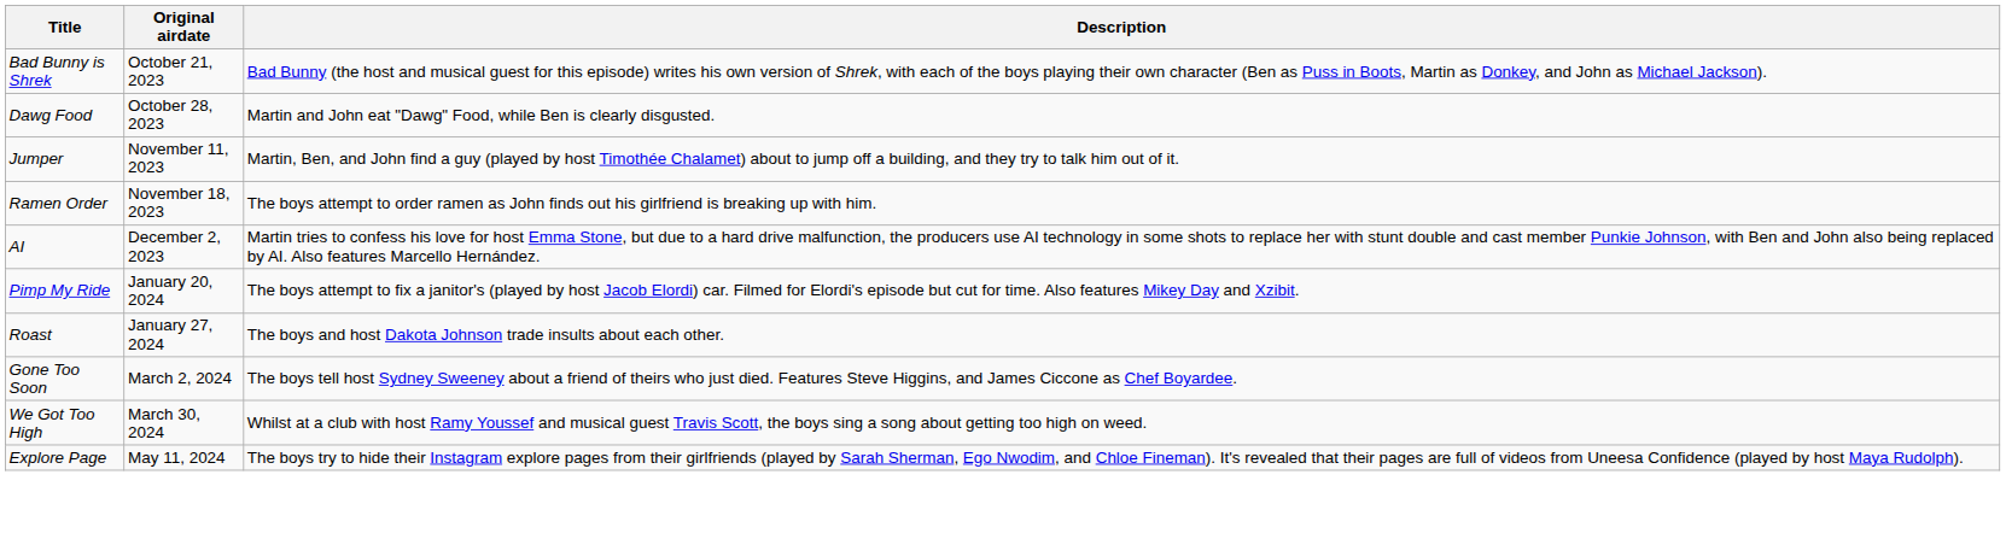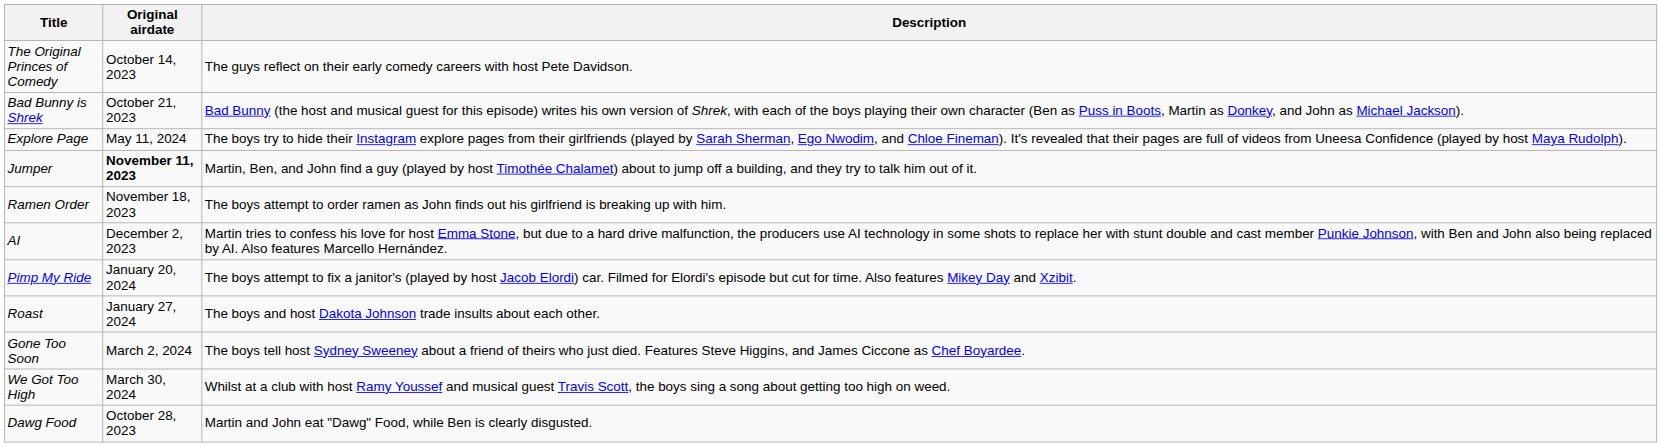 <table class="wikitable">
 <tr style="background:lightgrey;">
 <th style="width:110px;">Title</th>
 <th style="width:110px;">Original airdate</th>
 <th>Description</th>
 </tr>
 <tr>
+<td><em>The Original Princes of Comedy</em></td>
+<td>October 14, 2023</td>
+<td>The guys reflect on their early comedy careers with host Pete Davidson.</td>
+</tr>
+<tr>
 <td><em>Bad Bunny is <a href='#'>Shrek</a></em></td>
 <td>October 21, 2023</td>
 <td><a href='#'>Bad Bunny</a> (the host and musical guest for this episode) writes his own version of <em>Shrek</em>, with each of the boys playing their own character (Ben as <a href='#'>Puss in Boots</a>, Martin as <a href='#'>Donkey</a>, and John as <a href='#'>Michael Jackson</a>).</td>
 </tr>
 <tr>
-<td><em>Dawg Food</em></td>
-<td>October 28, 2023</td>
-<td>Martin and John eat "Dawg" Food, while Ben is clearly disgusted.</td>
+<td><em>Explore Page</em></td>
+<td>May 11, 2024</td>
+<td>The boys try to hide their <a href='#'>Instagram</a> explore pages from their girlfriends (played by <a href='#'>Sarah Sherman</a>, <a href='#'>Ego Nwodim</a>, and <a href='#'>Chloe Fineman</a>). It's revealed that their pages are full of videos from Uneesa  Confidence (played by host <a href='#'>Maya Rudolph</a>).</td>
 </tr>
 <tr>
 <td><em>Jumper</em></td>
-<td>November 11, 2023</td>
+<td><strong>November 11, 2023</strong></td>
 <td>Martin, Ben, and John find a guy (played by host <a href='#'>Timothée Chalamet</a>) about to jump off a building, and they try to talk him out of it.</td>
 </tr>
 <tr>
 <td><em>Ramen Order</em></td>
 <td>November 18, 2023</td>
 <td>The boys attempt to order ramen as John finds out his girlfriend is breaking up with him.</td>
 </tr>
 <tr>
 <td><em>AI</em></td>
 <td>December 2, 2023</td>
 <td>Martin tries to confess his love for host <a href='#'>Emma Stone</a>, but due to a hard drive malfunction, the producers use AI technology in some shots to replace her with stunt double and cast member <a href='#'>Punkie Johnson</a>, with Ben and John also being replaced by AI. Also features Marcello Hernández.</td>
 </tr>
 <tr>
 <td><em><a href='#'>Pimp My Ride</a></em></td>
 <td>January 20, 2024</td>
 <td>The boys attempt to fix a janitor's (played by host <a href='#'>Jacob Elordi</a>) car. Filmed for Elordi's episode but cut for time. Also features <a href='#'>Mikey Day</a> and <a href='#'>Xzibit</a>.</td>
 </tr>
 <tr>
 <td><em>Roast</em></td>
 <td>January 27, 2024</td>
 <td>The boys and host <a href='#'>Dakota Johnson</a> trade insults about each other.</td>
 </tr>
 <tr>
 <td><em>Gone Too Soon</em></td>
 <td>March 2, 2024</td>
 <td>The boys tell host <a href='#'>Sydney Sweeney</a> about a friend of theirs who just died. Features Steve Higgins, and James Ciccone as <a href='#'>Chef Boyardee</a>.</td>
 </tr>
 <tr>
 <td><em>We Got Too High</em></td>
 <td>March 30, 2024</td>
 <td>Whilst at a club with host <a href='#'>Ramy Youssef</a> and musical guest <a href='#'>Travis Scott</a>, the boys sing a song about getting too high on weed.</td>
 </tr>
 <tr>
-<td><em>Explore Page</em></td>
-<td>May 11, 2024</td>
-<td>The boys try to hide their <a href='#'>Instagram</a> explore pages from their girlfriends (played by <a href='#'>Sarah Sherman</a>, <a href='#'>Ego Nwodim</a>, and <a href='#'>Chloe Fineman</a>). It's revealed that their pages are full of videos from Uneesa  Confidence (played by host <a href='#'>Maya Rudolph</a>).</td>
+<td><em>Dawg Food</em></td>
+<td>October 28, 2023</td>
+<td>Martin and John eat "Dawg" Food, while Ben is clearly disgusted.</td>
 </tr>
 </table>
